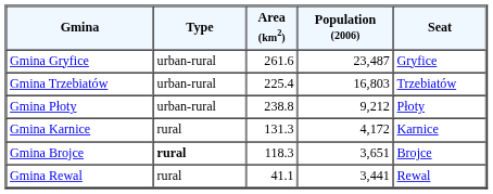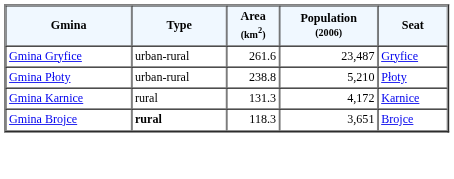 <table width="60%" border="2" cellpadding="3" cellspacing="0" style="font-size:90%;line-height:120%;">
 <tr bgcolor="F0F8FF">
 <td style="text-align:center;"><strong>Gmina</strong></td>
 <td style="text-align:center;"><strong>Type</strong></td>
 <td style="text-align:center;"><strong>Area<br><small>(km<sup>2</sup>)</small></strong></td>
 <td style="text-align:center;"><strong>Population<br><small>(2006)</small></strong></td>
 <td style="text-align:center;"><strong>Seat</strong></td>
 </tr>
 <tr>
 <td><a href='#'>Gmina Gryfice</a></td>
 <td>urban-rural</td>
 <td style="text-align:right;">261.6</td>
 <td style="text-align:right;">23,487</td>
 <td><a href='#'>Gryfice</a></td>
 </tr>
 <tr>
-<td><a href='#'>Gmina Trzebiatów</a></td>
-<td>urban-rural</td>
-<td style="text-align:right;">225.4</td>
-<td style="text-align:right;">16,803</td>
-<td><a href='#'>Trzebiatów</a></td>
-</tr>
-<tr>
 <td><a href='#'>Gmina Płoty</a></td>
 <td>urban-rural</td>
 <td style="text-align:right;">238.8</td>
-<td style="text-align:right;">9,212</td>
+<td style="text-align:right;">5,210</td>
 <td><a href='#'>Płoty</a></td>
 </tr>
 <tr>
 <td><a href='#'>Gmina Karnice</a></td>
 <td>rural</td>
 <td style="text-align:right;">131.3</td>
 <td style="text-align:right;">4,172</td>
 <td><a href='#'>Karnice</a></td>
 </tr>
 <tr>
 <td><a href='#'>Gmina Brojce</a></td>
 <td><strong>rural</strong></td>
 <td style="text-align:right;">118.3</td>
 <td style="text-align:right;">3,651</td>
 <td><a href='#'>Brojce</a></td>
 </tr>
 <tr>
-<td><a href='#'>Gmina Rewal</a></td>
-<td>rural</td>
-<td style="text-align:right;">41.1</td>
-<td style="text-align:right;">3,441</td>
-<td><a href='#'>Rewal</a></td>
-</tr>
-<tr>
 </tr>
 </table>
